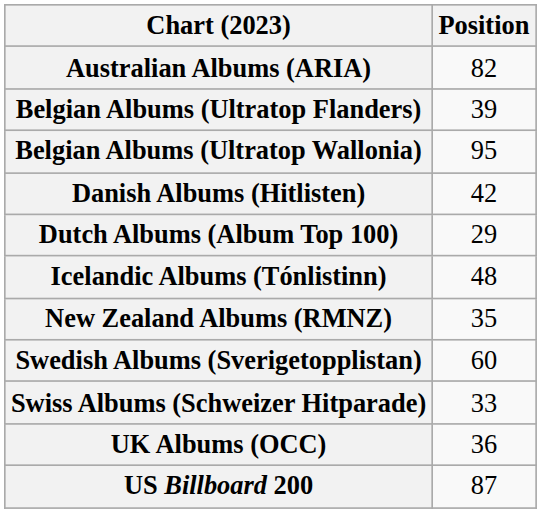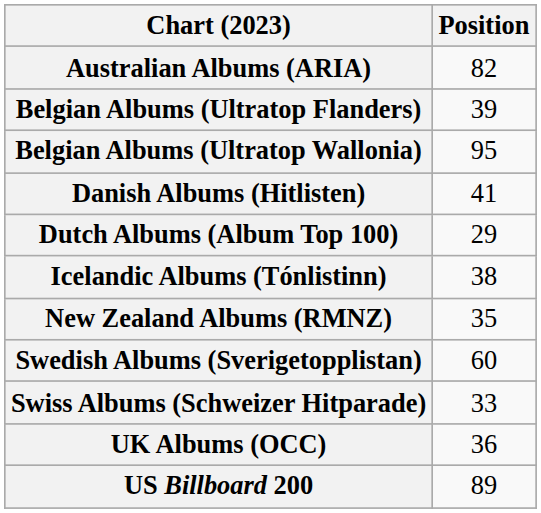 <table class="wikitable sortable plainrowheaders" style="text-align:center">
 <tr>
 <th scope="col">Chart (2023)</th>
 <th scope="col">Position</th>
 </tr>
 <tr>
 <th scope="row">Australian Albums (ARIA)</th>
 <td>82</td>
 </tr>
 <tr>
 <th scope="row">Belgian Albums (Ultratop Flanders)</th>
 <td>39</td>
 </tr>
 <tr>
 <th scope="row">Belgian Albums (Ultratop Wallonia)</th>
 <td>95</td>
 </tr>
 <tr>
 <th scope="row">Danish Albums (Hitlisten)</th>
-<td>42</td>
+<td>41</td>
 </tr>
 <tr>
 <th scope="row">Dutch Albums (Album Top 100)</th>
 <td>29</td>
 </tr>
 <tr>
 <th scope="row">Icelandic Albums (Tónlistinn)</th>
-<td>48</td>
+<td>38</td>
 </tr>
 <tr>
 <th scope="row">New Zealand Albums (RMNZ)</th>
 <td>35</td>
 </tr>
 <tr>
 <th scope="row">Swedish Albums (Sverigetopplistan)</th>
 <td>60</td>
 </tr>
 <tr>
 <th scope="row">Swiss Albums (Schweizer Hitparade)</th>
 <td>33</td>
 </tr>
 <tr>
 <th scope="row">UK Albums (OCC)</th>
 <td>36</td>
 </tr>
 <tr>
 <th scope="row">US <em>Billboard</em> 200</th>
-<td>87</td>
+<td>89</td>
 </tr>
 </table>
